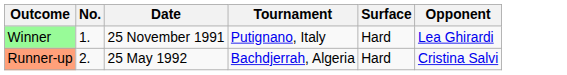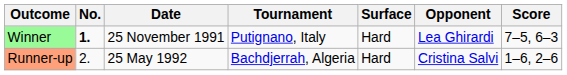 <table class="wikitable">
 <tr>
 <th>Outcome</th>
 <th>No.</th>
 <th>Date</th>
 <th>Tournament</th>
 <th>Surface</th>
 <th>Opponent</th>
+<th>Score</th>
 </tr>
 <tr>
 <td bgcolor="98FB98">Winner</td>
-<td>1.</td>
+<td><strong>1.</strong></td>
 <td>25 November 1991</td>
 <td><a href='#'>Putignano</a>, Italy</td>
 <td>Hard</td>
 <td> <a href='#'>Lea Ghirardi</a></td>
+<td>7–5, 6–3</td>
 </tr>
 <tr>
 <td bgcolor="FFA07A">Runner-up</td>
 <td>2.</td>
 <td>25 May 1992</td>
 <td><a href='#'>Bachdjerrah</a>, Algeria</td>
 <td>Hard</td>
 <td> <a href='#'>Cristina Salvi</a></td>
+<td>1–6, 2–6</td>
 </tr>
 </table>
